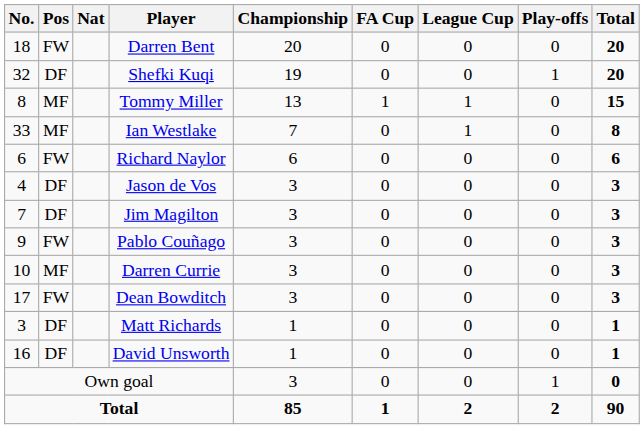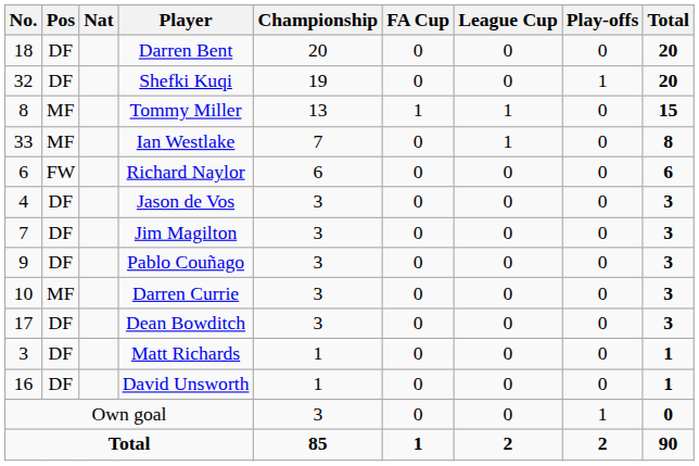 <table class="wikitable" style="text-align:center">
 <tr>
 <th width=0%>No.</th>
 <th width=0%>Pos</th>
 <th width=0%>Nat</th>
 <th width=0%>Player</th>
 <th width=0%>Championship</th>
 <th width=0%>FA Cup</th>
 <th width=0%>League Cup</th>
 <th width=0%>Play-offs</th>
 <th width=0%>Total</th>
 </tr>
 <tr>
 <td>18</td>
-<td>FW</td>
+<td>DF</td>
 <td align="left"></td>
 <td><a href='#'>Darren Bent</a></td>
 <td>20</td>
 <td>0</td>
 <td>0</td>
 <td>0</td>
 <td><strong>20</strong></td>
 </tr>
 <tr>
 <td>32</td>
 <td>DF</td>
 <td align="left"></td>
 <td><a href='#'>Shefki Kuqi</a></td>
 <td>19</td>
 <td>0</td>
 <td>0</td>
 <td>1</td>
 <td><strong>20</strong></td>
 </tr>
 <tr>
 <td>8</td>
 <td>MF</td>
 <td align="left"></td>
 <td><a href='#'>Tommy Miller</a></td>
 <td>13</td>
 <td>1</td>
 <td>1</td>
 <td>0</td>
 <td><strong>15</strong></td>
 </tr>
 <tr>
 <td>33</td>
 <td>MF</td>
 <td align="left"></td>
 <td><a href='#'>Ian Westlake</a></td>
 <td>7</td>
 <td>0</td>
 <td>1</td>
 <td>0</td>
 <td><strong>8</strong></td>
 </tr>
 <tr>
 <td>6</td>
 <td>FW</td>
 <td align="left"></td>
 <td><a href='#'>Richard Naylor</a></td>
 <td>6</td>
 <td>0</td>
 <td>0</td>
 <td>0</td>
 <td><strong>6</strong></td>
 </tr>
 <tr>
 <td>4</td>
 <td>DF</td>
 <td align="left"></td>
 <td><a href='#'>Jason de Vos</a></td>
 <td>3</td>
 <td>0</td>
 <td>0</td>
 <td>0</td>
 <td><strong>3</strong></td>
 </tr>
 <tr>
 <td>7</td>
 <td>DF</td>
 <td align="left"></td>
 <td><a href='#'>Jim Magilton</a></td>
 <td>3</td>
 <td>0</td>
 <td>0</td>
 <td>0</td>
 <td><strong>3</strong></td>
 </tr>
 <tr>
 <td>9</td>
-<td>FW</td>
+<td>DF</td>
 <td align="left"></td>
 <td><a href='#'>Pablo Couñago</a></td>
 <td>3</td>
 <td>0</td>
 <td>0</td>
 <td>0</td>
 <td><strong>3</strong></td>
 </tr>
 <tr>
 <td>10</td>
 <td>MF</td>
 <td align="left"></td>
 <td><a href='#'>Darren Currie</a></td>
 <td>3</td>
 <td>0</td>
 <td>0</td>
 <td>0</td>
 <td><strong>3</strong></td>
 </tr>
 <tr>
 <td>17</td>
-<td>FW</td>
+<td>DF</td>
 <td align="left"></td>
 <td><a href='#'>Dean Bowditch</a></td>
 <td>3</td>
 <td>0</td>
 <td>0</td>
 <td>0</td>
 <td><strong>3</strong></td>
 </tr>
 <tr>
 <td>3</td>
 <td>DF</td>
 <td align="left"></td>
 <td><a href='#'>Matt Richards</a></td>
 <td>1</td>
 <td>0</td>
 <td>0</td>
 <td>0</td>
 <td><strong>1</strong></td>
 </tr>
 <tr>
 <td>16</td>
 <td>DF</td>
 <td align="left"></td>
 <td><a href='#'>David Unsworth</a></td>
 <td>1</td>
 <td>0</td>
 <td>0</td>
 <td>0</td>
 <td><strong>1</strong></td>
 </tr>
 <tr>
 <td colspan=4>Own goal</td>
 <td>3</td>
 <td>0</td>
 <td>0</td>
 <td>1</td>
 <td><strong>0</strong></td>
 </tr>
 <tr>
 <td colspan=4><strong>Total</strong></td>
 <td><strong>85</strong></td>
 <td><strong>1</strong></td>
 <td><strong>2</strong></td>
 <td><strong>2</strong></td>
 <td><strong>90</strong></td>
 </tr>
 </table>
